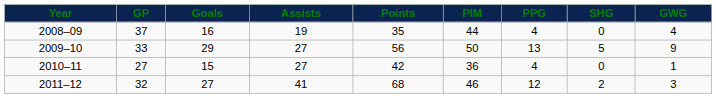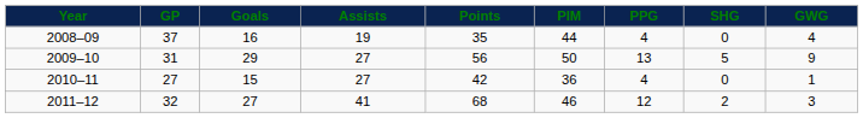 <table class="wikitable" width="80%">
 <tr align="center"  style="background:#0a2351;color:green;">
 <td><strong>Year</strong></td>
 <td><strong>GP</strong></td>
 <td><strong>Goals</strong></td>
 <td><strong>Assists</strong></td>
 <td><strong>Points</strong></td>
 <td><strong>PIM</strong></td>
 <td><strong>PPG</strong></td>
 <td><strong>SHG</strong></td>
 <td><strong>GWG</strong></td>
 </tr>
 <tr align="center" bgcolor="">
 <td>2008–09</td>
 <td>37</td>
 <td>16</td>
 <td>19</td>
 <td>35</td>
 <td>44</td>
 <td>4</td>
 <td>0</td>
 <td>4</td>
 </tr>
 <tr align="center" bgcolor="">
 <td>2009–10</td>
-<td>33</td>
+<td>31</td>
 <td>29</td>
 <td>27</td>
 <td>56</td>
 <td>50</td>
 <td>13</td>
 <td>5</td>
 <td>9</td>
 </tr>
 <tr align="center" bgcolor="">
 <td>2010–11</td>
 <td>27</td>
 <td>15</td>
 <td>27</td>
 <td>42</td>
 <td>36</td>
 <td>4</td>
 <td>0</td>
 <td>1</td>
 </tr>
 <tr align="center" bgcolor="">
 <td>2011–12</td>
 <td>32</td>
 <td>27</td>
 <td>41</td>
 <td>68</td>
 <td>46</td>
 <td>12</td>
 <td>2</td>
 <td>3</td>
 </tr>
 </table>
